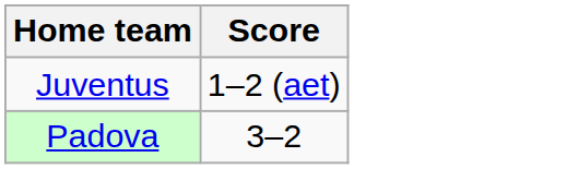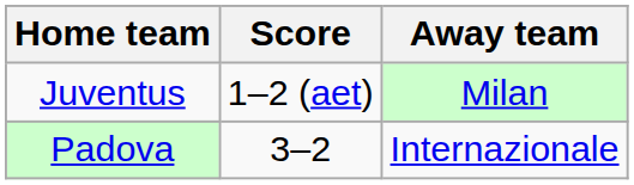 <table class="wikitable" style="text-align: center">
 <tr>
 <th>Home team</th>
 <th>Score</th>
+<th>Away team</th>
 </tr>
 <tr>
 <td><a href='#'>Juventus</a></td>
 <td>1–2 (<a href='#'>aet</a>)</td>
+<td bgcolor="ccffcc"><a href='#'>Milan</a></td>
 </tr>
 <tr>
 <td bgcolor="ccffcc"><a href='#'>Padova</a></td>
 <td>3–2</td>
+<td><a href='#'>Internazionale</a></td>
 </tr>
 </table>
